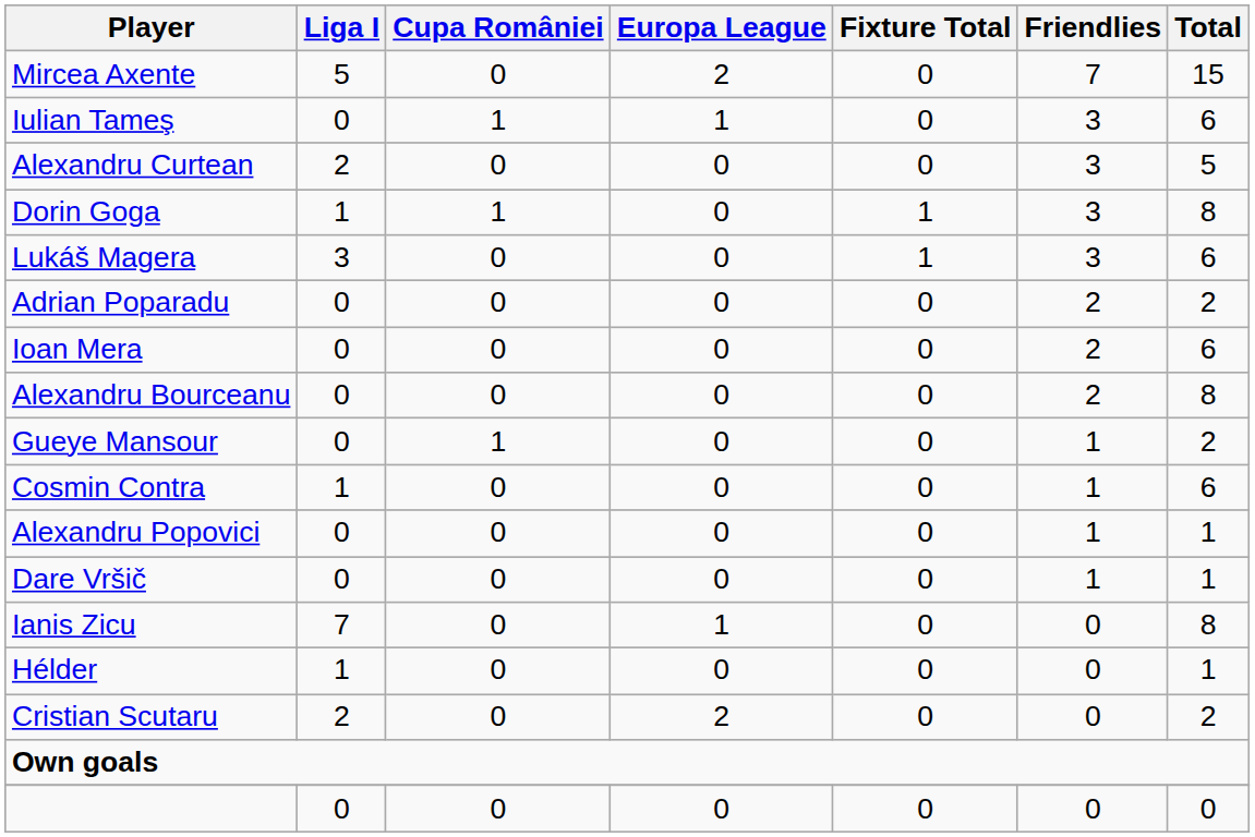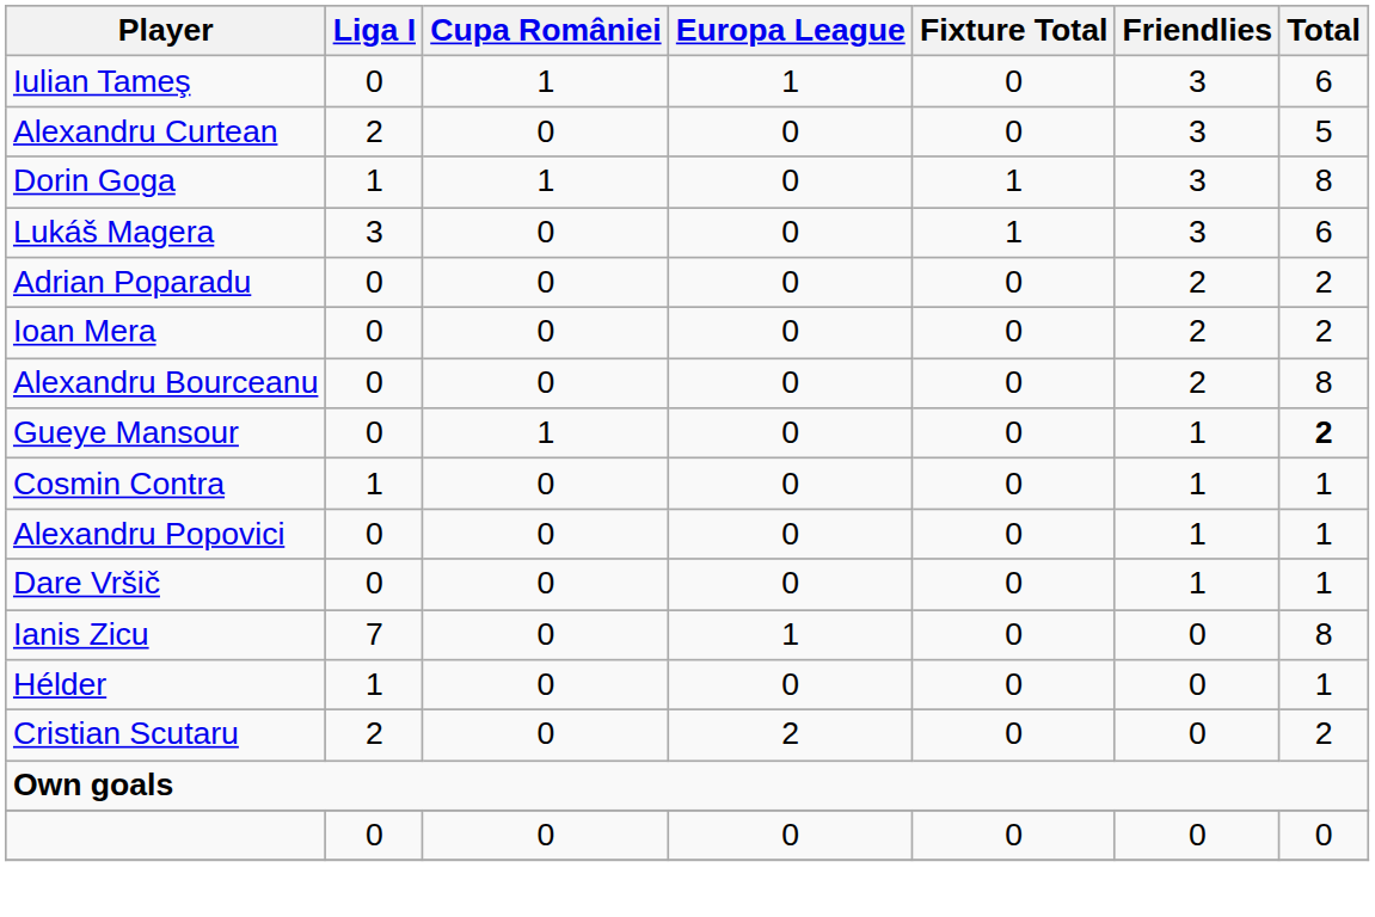 <table class="wikitable sortable">
 <tr>
 <th>Player</th>
 <th><a href='#'>Liga I</a></th>
 <th><a href='#'>Cupa României</a></th>
 <th><a href='#'>Europa League</a></th>
 <th>Fixture Total</th>
 <th>Friendlies</th>
 <th>Total</th>
-</tr>
-<tr>
-<td> <a href='#'>Mircea Axente</a></td>
-<td align=center>5</td>
-<td align=center>0</td>
-<td align=center>2</td>
-<td align=center>0</td>
-<td align=center>7</td>
-<td align=center>15</td>
 </tr>
 <tr>
 <td> <a href='#'>Iulian Tameş</a></td>
 <td align=center>0</td>
 <td align=center>1</td>
 <td align=center>1</td>
 <td align=center>0</td>
 <td align=center>3</td>
 <td align=center>6</td>
 </tr>
 <tr>
 <td> <a href='#'>Alexandru Curtean</a></td>
 <td align=center>2</td>
 <td align=center>0</td>
 <td align=center>0</td>
 <td align=center>0</td>
 <td align=center>3</td>
 <td align=center>5</td>
 </tr>
 <tr>
 <td> <a href='#'>Dorin Goga</a></td>
 <td align=center>1</td>
 <td align=center>1</td>
 <td align=center>0</td>
 <td align=center>1</td>
 <td align=center>3</td>
 <td align=center>8</td>
 </tr>
 <tr>
 <td> <a href='#'>Lukáš Magera</a></td>
 <td align=center>3</td>
 <td align=center>0</td>
 <td align=center>0</td>
 <td align=center>1</td>
 <td align=center>3</td>
 <td align=center>6</td>
 </tr>
 <tr>
 <td> <a href='#'>Adrian Poparadu</a></td>
 <td align=center>0</td>
 <td align=center>0</td>
 <td align=center>0</td>
 <td align=center>0</td>
 <td align=center>2</td>
 <td align=center>2</td>
 </tr>
 <tr>
 <td> <a href='#'>Ioan Mera</a></td>
 <td align=center>0</td>
 <td align=center>0</td>
 <td align=center>0</td>
 <td align=center>0</td>
 <td align=center>2</td>
-<td align=center>6</td>
+<td align=center>2</td>
 </tr>
 <tr>
 <td> <a href='#'>Alexandru Bourceanu</a></td>
 <td align=center>0</td>
 <td align=center>0</td>
 <td align=center>0</td>
 <td align=center>0</td>
 <td align=center>2</td>
 <td align=center>8</td>
 </tr>
 <tr>
 <td> <a href='#'>Gueye Mansour</a></td>
 <td align=center>0</td>
 <td align=center>1</td>
 <td align=center>0</td>
 <td align=center>0</td>
 <td align=center>1</td>
-<td align=center>2</td>
+<td align=center><strong>2</strong></td>
 </tr>
 <tr>
 <td> <a href='#'>Cosmin Contra</a></td>
 <td align=center>1</td>
 <td align=center>0</td>
 <td align=center>0</td>
 <td align=center>0</td>
 <td align=center>1</td>
-<td align=center>6</td>
+<td align=center>1</td>
 </tr>
 <tr>
 <td> <a href='#'>Alexandru Popovici</a></td>
 <td align=center>0</td>
 <td align=center>0</td>
 <td align=center>0</td>
 <td align=center>0</td>
 <td align=center>1</td>
 <td align=center>1</td>
 </tr>
 <tr>
 <td> <a href='#'>Dare Vršič</a></td>
 <td align=center>0</td>
 <td align=center>0</td>
 <td align=center>0</td>
 <td align=center>0</td>
 <td align=center>1</td>
 <td align=center>1</td>
 </tr>
 <tr>
 <td> <a href='#'>Ianis Zicu</a></td>
 <td align=center>7</td>
 <td align=center>0</td>
 <td align=center>1</td>
 <td align=center>0</td>
 <td align=center>0</td>
 <td align=center>8</td>
 </tr>
 <tr>
 <td> <a href='#'>Hélder</a></td>
 <td align=center>1</td>
 <td align=center>0</td>
 <td align=center>0</td>
 <td align=center>0</td>
 <td align=center>0</td>
 <td align=center>1</td>
 </tr>
 <tr>
 <td> <a href='#'>Cristian Scutaru</a></td>
 <td align=center>2</td>
 <td align=center>0</td>
 <td align=center>2</td>
 <td align=center>0</td>
 <td align=center>0</td>
 <td align=center>2</td>
 </tr>
 <tr>
 <td colspan="7"><strong>Own goals</strong></td>
 </tr>
 <tr>
 </tr>
 <tr>
 <td></td>
 <td align=center>0</td>
 <td align=center>0</td>
 <td align=center>0</td>
 <td align=center>0</td>
 <td align=center>0</td>
 <td align=center>0</td>
 </tr>
 <tr>
 </tr>
 </table>
